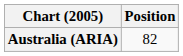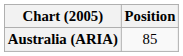 <table class="wikitable plainrowheaders" style="text-align:center">
 <tr>
 <th>Chart (2005)</th>
 <th>Position</th>
 </tr>
 <tr>
 <th scope="row">Australia (ARIA)</th>
-<td>82</td>
+<td>85</td>
 </tr>
 </table>
